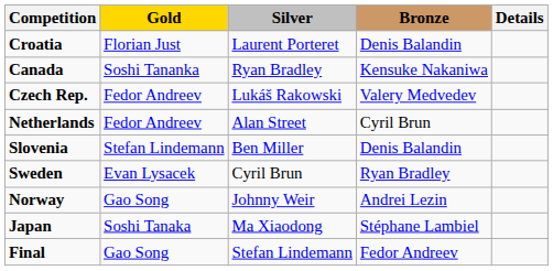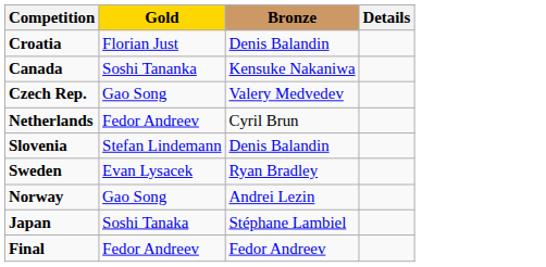 <table class="wikitable">
 <tr>
 <th>Competition</th>
 <td align=center bgcolor=gold><strong>Gold</strong></td>
-<td align=center bgcolor=silver><strong>Silver</strong></td>
 <td align=center bgcolor=cc9966><strong>Bronze</strong></td>
 <th>Details</th>
 </tr>
 <tr>
 <td><strong>Croatia</strong></td>
 <td> <a href='#'>Florian Just</a></td>
-<td> <a href='#'>Laurent Porteret</a></td>
 <td> <a href='#'>Denis Balandin</a></td>
 <td></td>
 </tr>
 <tr>
 <td><strong>Canada</strong></td>
 <td> <a href='#'>Soshi Tananka</a></td>
-<td> <a href='#'>Ryan Bradley</a></td>
 <td> <a href='#'>Kensuke Nakaniwa</a></td>
 <td></td>
 </tr>
 <tr>
 <td><strong>Czech Rep.</strong></td>
-<td> <a href='#'>Fedor Andreev</a></td>
-<td> <a href='#'>Lukáš Rakowski</a></td>
+<td> <a href='#'>Gao Song</a></td>
 <td> <a href='#'>Valery Medvedev</a></td>
 <td></td>
 </tr>
 <tr>
 <td><strong>Netherlands</strong></td>
 <td> <a href='#'>Fedor Andreev</a></td>
-<td> <a href='#'>Alan Street</a></td>
 <td> Cyril Brun</td>
 <td></td>
 </tr>
 <tr>
 <td><strong>Slovenia</strong></td>
 <td> <a href='#'>Stefan Lindemann</a></td>
-<td> <a href='#'>Ben Miller</a></td>
 <td> <a href='#'>Denis Balandin</a></td>
 <td></td>
 </tr>
 <tr>
 <td><strong>Sweden</strong></td>
 <td> <a href='#'>Evan Lysacek</a></td>
-<td> Cyril Brun</td>
 <td> <a href='#'>Ryan Bradley</a></td>
 <td></td>
 </tr>
 <tr>
 <td><strong>Norway</strong></td>
 <td> <a href='#'>Gao Song</a></td>
-<td> <a href='#'>Johnny Weir</a></td>
 <td> <a href='#'>Andrei Lezin</a></td>
 <td></td>
 </tr>
 <tr>
 <td><strong>Japan</strong></td>
 <td> <a href='#'>Soshi Tanaka</a></td>
-<td> <a href='#'>Ma Xiaodong</a></td>
 <td> <a href='#'>Stéphane Lambiel</a></td>
 <td></td>
 </tr>
 <tr>
 <td><strong>Final</strong></td>
-<td> <a href='#'>Gao Song</a></td>
-<td> <a href='#'>Stefan Lindemann</a></td>
+<td> <a href='#'>Fedor Andreev</a></td>
 <td> <a href='#'>Fedor Andreev</a></td>
 <td></td>
 </tr>
 </table>
